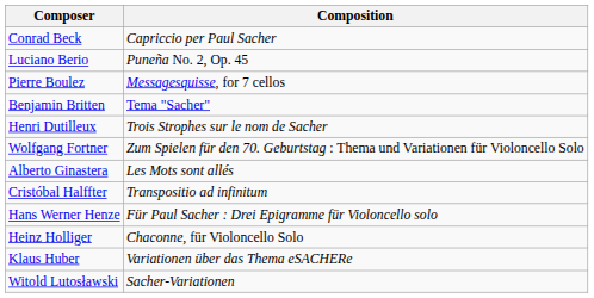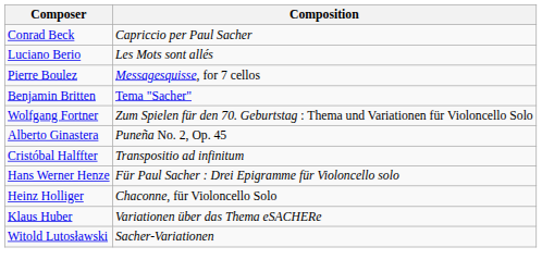 <table class="wikitable">
 <tr>
 <th>Composer</th>
 <th>Composition</th>
 </tr>
 <tr>
 <td><a href='#'>Conrad Beck</a></td>
 <td><em>Capriccio per Paul Sacher</em></td>
 </tr>
 <tr>
 <td><a href='#'>Luciano Berio</a></td>
-<td><em>Puneña</em> No. 2, Op. 45</td>
+<td><em>Les Mots sont allés</em></td>
 </tr>
 <tr>
 <td><a href='#'>Pierre Boulez</a></td>
 <td><em><a href='#'>Messagesquisse</a></em>, for 7 cellos</td>
 </tr>
 <tr>
 <td><a href='#'>Benjamin Britten</a></td>
 <td><a href='#'>Tema "Sacher"</a></td>
 </tr>
 <tr>
-<td><a href='#'>Henri Dutilleux</a></td>
-<td><em>Trois Strophes sur le nom de Sacher</em></td>
-</tr>
-<tr>
 <td><a href='#'>Wolfgang Fortner</a></td>
 <td><em>Zum Spielen für den 70. Geburtstag</em> : Thema und Variationen für Violoncello Solo</td>
 </tr>
 <tr>
 <td><a href='#'>Alberto Ginastera</a></td>
-<td><em>Les Mots sont allés</em></td>
+<td><em>Puneña</em> No. 2, Op. 45</td>
 </tr>
 <tr>
 <td><a href='#'>Cristóbal Halffter</a></td>
 <td><em>Transpositio ad infinitum</em></td>
 </tr>
 <tr>
 <td><a href='#'>Hans Werner Henze</a></td>
 <td><em>Für Paul Sacher : Drei Epigramme für Violoncello solo</em></td>
 </tr>
 <tr>
 <td><a href='#'>Heinz Holliger</a></td>
 <td><em>Chaconne</em>, für Violoncello Solo</td>
 </tr>
 <tr>
 <td><a href='#'>Klaus Huber</a></td>
 <td><em>Variationen über das Thema eSACHERe</em></td>
 </tr>
 <tr>
 <td><a href='#'>Witold Lutosławski</a></td>
 <td><em>Sacher-Variationen</em></td>
 </tr>
 </table>
